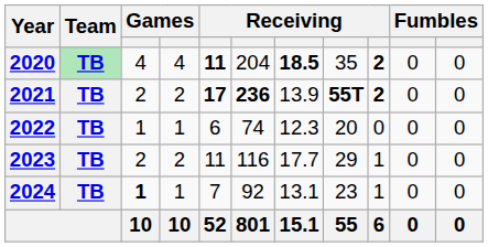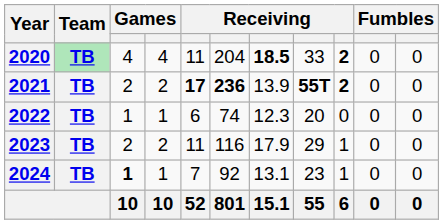 <table class=wikitable style="text-align:center;">
 <tr>
 <th rowspan="2">Year</th>
 <th rowspan="2">Team</th>
 <th colspan="2">Games</th>
 <th colspan="5">Receiving</th>
 <th colspan="2">Fumbles</th>
 </tr>
 <tr>
 <th></th>
 <th></th>
 <th></th>
 <th></th>
 <th></th>
 <th></th>
 <th></th>
 <th></th>
 <th></th>
 </tr>
 <tr>
 <th><a href='#'>2020</a></th>
 <th style="background:#afe6ba;"><a href='#'>TB</a></th>
 <td>4</td>
 <td>4</td>
-<td><strong>11</strong></td>
+<td>11</td>
 <td>204</td>
 <td><strong>18.5</strong></td>
-<td>35</td>
+<td>33</td>
 <td><strong>2</strong></td>
 <td>0</td>
 <td>0</td>
 </tr>
 <tr>
 <th><a href='#'>2021</a></th>
 <th><a href='#'>TB</a></th>
 <td>2</td>
 <td>2</td>
 <td><strong>17</strong></td>
 <td><strong>236</strong></td>
 <td>13.9</td>
 <td><strong>55T</strong></td>
 <td><strong>2</strong></td>
 <td>0</td>
 <td>0</td>
 </tr>
 <tr>
 <th><a href='#'>2022</a></th>
 <th><a href='#'>TB</a></th>
 <td>1</td>
 <td>1</td>
 <td>6</td>
 <td>74</td>
 <td>12.3</td>
 <td>20</td>
 <td>0</td>
 <td>0</td>
 <td>0</td>
 </tr>
 <tr>
 <th><a href='#'>2023</a></th>
 <th><a href='#'>TB</a></th>
 <td>2</td>
 <td>2</td>
 <td>11</td>
 <td>116</td>
-<td>17.7</td>
+<td>17.9</td>
 <td>29</td>
 <td>1</td>
 <td>0</td>
 <td>0</td>
 </tr>
 <tr>
 <th><a href='#'>2024</a></th>
 <th><a href='#'>TB</a></th>
 <td><strong>1</strong></td>
 <td>1</td>
 <td>7</td>
 <td>92</td>
 <td>13.1</td>
 <td>23</td>
 <td>1</td>
 <td>0</td>
 <td>0</td>
 </tr>
 <tr>
 <th colspan="2"></th>
 <th>10</th>
 <th>10</th>
 <th>52</th>
 <th>801</th>
 <th>15.1</th>
 <th>55</th>
 <th>6</th>
 <th>0</th>
 <th>0</th>
 </tr>
 </table>
